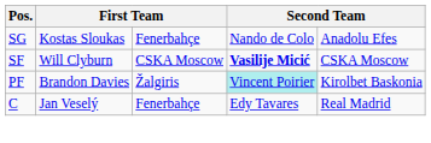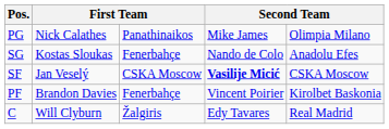 <table | class="wikitable">
 <tr>
 <th>Pos.</th>
 <th colspan="2">First Team </th>
 <th colspan=2>Second Team </th>
+</tr>
+<tr>
+<td><a href='#'>PG</a></td>
+<td> <a href='#'>Nick Calathes</a></td>
+<td> <a href='#'>Panathinaikos</a></td>
+<td> <a href='#'>Mike James</a></td>
+<td> <a href='#'>Olimpia Milano</a></td>
 </tr>
 <tr>
 <td><a href='#'>SG</a></td>
 <td> <a href='#'>Kostas Sloukas</a></td>
 <td> <a href='#'>Fenerbahçe</a></td>
 <td> <a href='#'>Nando de Colo</a></td>
 <td> <a href='#'>Anadolu Efes</a></td>
 </tr>
 <tr>
 <td><a href='#'>SF</a></td>
-<td> <a href='#'>Will Clyburn</a></td>
+<td> <a href='#'>Jan Veselý</a></td>
 <td> <a href='#'>CSKA Moscow</a></td>
 <td><strong> <a href='#'>Vasilije Micić</a></strong></td>
 <td> <a href='#'>CSKA Moscow</a></td>
 </tr>
 <tr>
 <td><a href='#'>PF</a></td>
 <td> <a href='#'>Brandon Davies</a></td>
-<td> <a href='#'>Žalgiris</a></td>
-<td style="background: paleturquoise;"> <a href='#'>Vincent Poirier</a></td>
+<td> <a href='#'>Fenerbahçe</a></td>
+<td> <a href='#'>Vincent Poirier</a></td>
 <td> <a href='#'>Kirolbet Baskonia</a></td>
 </tr>
 <tr>
 <td><a href='#'>C</a></td>
-<td> <a href='#'>Jan Veselý</a></td>
-<td> <a href='#'>Fenerbahçe</a></td>
+<td> <a href='#'>Will Clyburn</a></td>
+<td> <a href='#'>Žalgiris</a></td>
 <td> <a href='#'>Edy Tavares</a></td>
 <td> <a href='#'>Real Madrid</a></td>
 </tr>
 </table>
